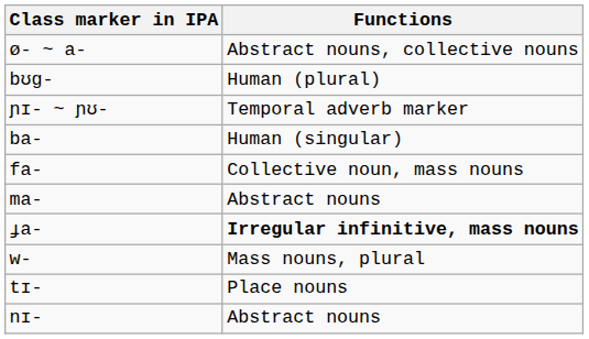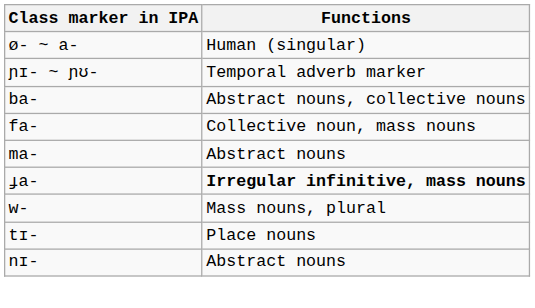 <table class="wikitable">
 <tr>
 <th>Class marker in IPA</th>
 <th>Functions</th>
 </tr>
 <tr>
 <td>ø- ~ a-</td>
-<td>Abstract nouns, collective nouns</td>
-</tr>
-<tr>
-<td>bʊɡ-</td>
-<td>Human (plural)</td>
+<td>Human (singular)</td>
 </tr>
 <tr>
 <td>ɲɪ- ~ ɲʊ-</td>
 <td>Temporal adverb marker</td>
 </tr>
 <tr>
 <td>ba-</td>
-<td>Human (singular)</td>
+<td>Abstract nouns, collective nouns</td>
 </tr>
 <tr>
 <td>fa-</td>
 <td>Collective noun, mass nouns</td>
 </tr>
 <tr>
 <td>ma-</td>
 <td>Abstract nouns</td>
 </tr>
 <tr>
 <td>ɟa-</td>
 <td><strong>Irregular infinitive, mass nouns</strong></td>
 </tr>
 <tr>
 <td>w-</td>
 <td>Mass nouns, plural</td>
 </tr>
 <tr>
 <td>tɪ-</td>
 <td>Place nouns</td>
 </tr>
 <tr>
 <td>nɪ-</td>
 <td>Abstract nouns</td>
 </tr>
 </table>
